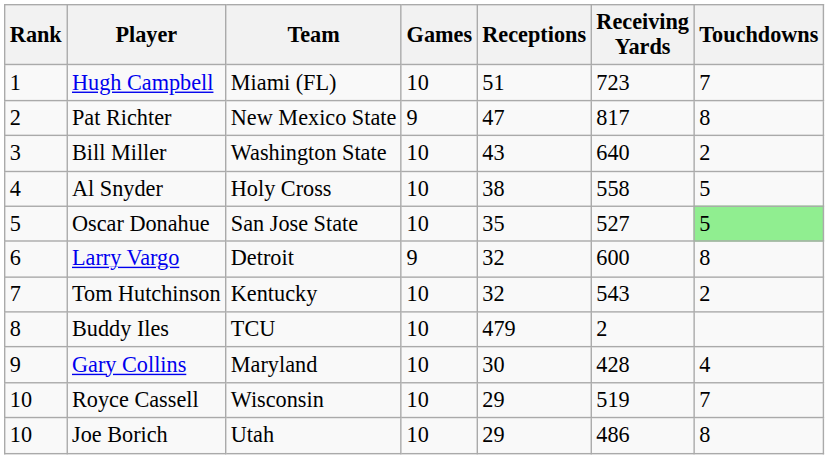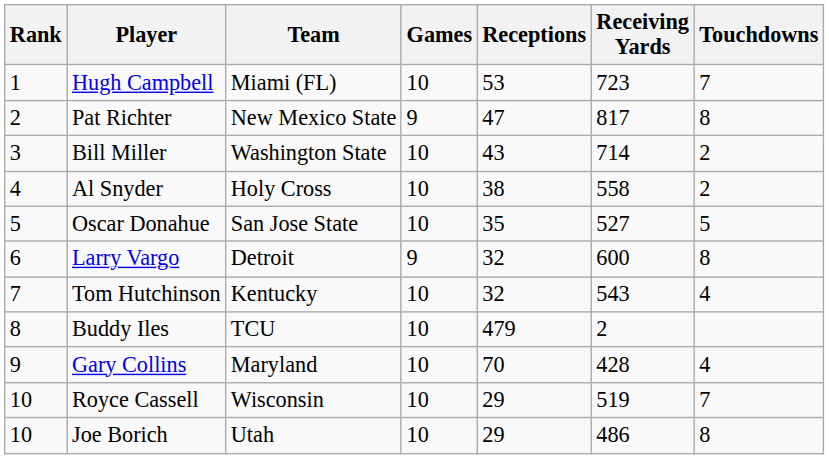 <table class="wikitable sortable">
 <tr>
 <th>Rank</th>
 <th>Player</th>
 <th>Team</th>
 <th>Games</th>
 <th>Receptions</th>
 <th>Receiving<br>Yards</th>
 <th>Touchdowns</th>
 </tr>
 <tr>
 <td>1</td>
 <td><a href='#'>Hugh Campbell</a></td>
 <td>Miami (FL)</td>
 <td>10</td>
-<td>51</td>
+<td>53</td>
 <td>723</td>
 <td>7</td>
 </tr>
 <tr>
 <td>2</td>
 <td>Pat Richter</td>
 <td>New Mexico State</td>
 <td>9</td>
 <td>47</td>
 <td>817</td>
 <td>8</td>
 </tr>
 <tr>
 <td>3</td>
 <td>Bill Miller</td>
 <td>Washington State</td>
 <td>10</td>
 <td>43</td>
-<td>640</td>
+<td>714</td>
 <td>2</td>
 </tr>
 <tr>
 <td>4</td>
 <td>Al Snyder</td>
 <td>Holy Cross</td>
 <td>10</td>
 <td>38</td>
 <td>558</td>
-<td>5</td>
+<td>2</td>
 </tr>
 <tr>
 <td>5</td>
 <td>Oscar Donahue</td>
 <td>San Jose State</td>
 <td>10</td>
 <td>35</td>
 <td>527</td>
-<td style="background: lightgreen;">5</td>
+<td>5</td>
 </tr>
 <tr>
 <td>6</td>
 <td><a href='#'>Larry Vargo</a></td>
 <td>Detroit</td>
 <td>9</td>
 <td>32</td>
 <td>600</td>
 <td>8</td>
 </tr>
 <tr>
 <td>7</td>
 <td>Tom Hutchinson</td>
 <td>Kentucky</td>
 <td>10</td>
 <td>32</td>
 <td>543</td>
-<td>2</td>
+<td>4</td>
 </tr>
 <tr>
 <td>8</td>
 <td>Buddy Iles</td>
 <td>TCU</td>
 <td>10</td>
 <td 31>479</td>
 <td>2</td>
 </tr>
 <tr>
 <td>9</td>
 <td><a href='#'>Gary Collins</a></td>
 <td>Maryland</td>
 <td>10</td>
-<td>30</td>
+<td>70</td>
 <td>428</td>
 <td>4</td>
 </tr>
 <tr>
 <td>10</td>
 <td>Royce Cassell</td>
 <td>Wisconsin</td>
 <td>10</td>
 <td>29</td>
 <td>519</td>
 <td>7</td>
 </tr>
 <tr>
 <td>10</td>
 <td>Joe Borich</td>
 <td>Utah</td>
 <td>10</td>
 <td>29</td>
 <td>486</td>
 <td>8</td>
 </tr>
 </table>
